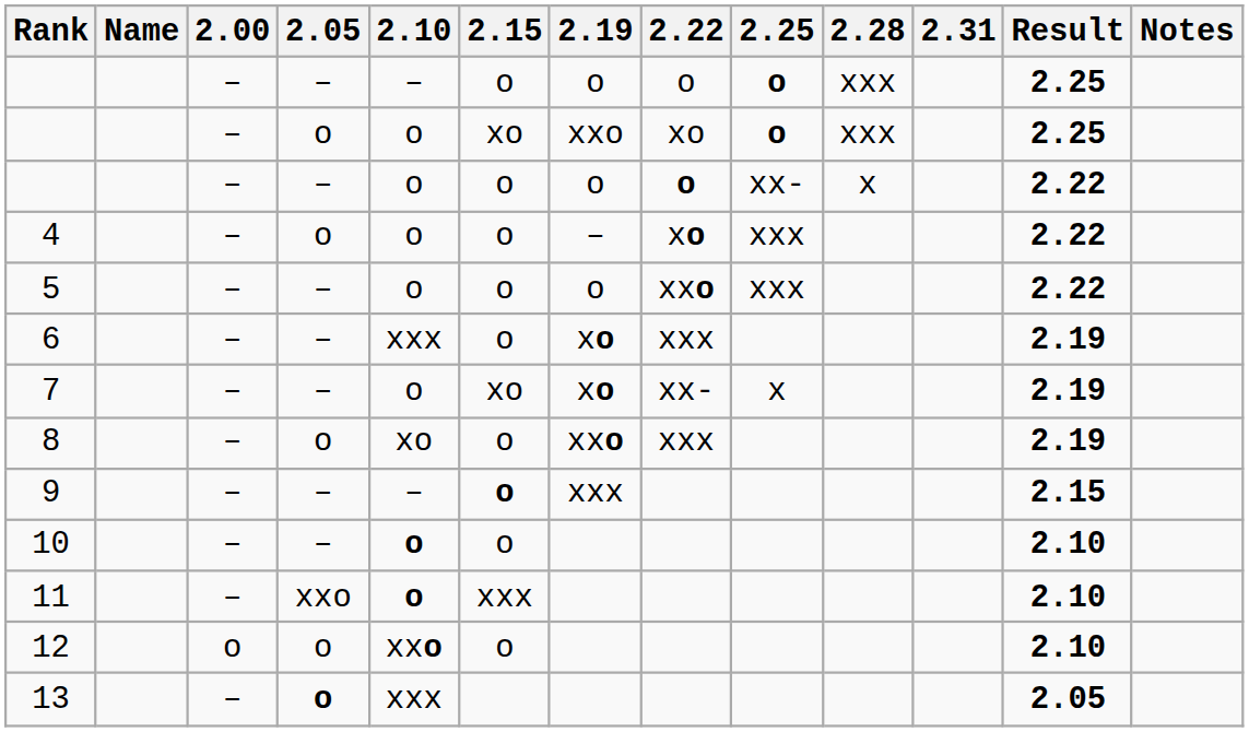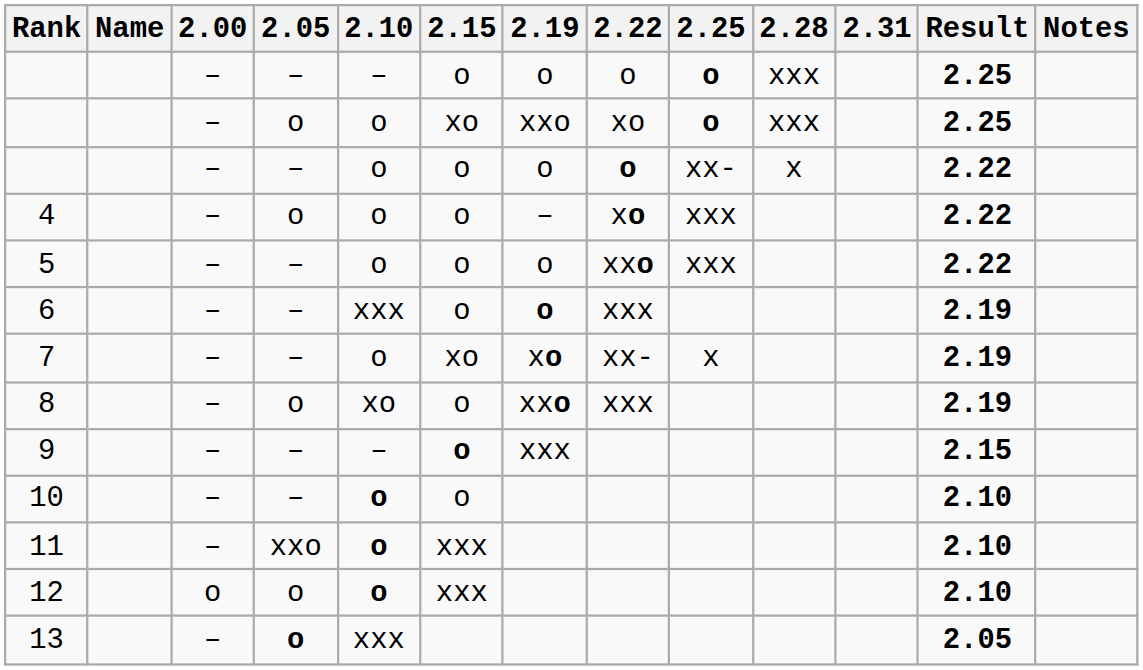 <table class="wikitable sortable" style="text-align:center">
 <tr>
 <th>Rank</th>
 <th>Name</th>
 <th class="unsortable">2.00</th>
 <th class="unsortable">2.05</th>
 <th class="unsortable">2.10</th>
 <th class="unsortable">2.15</th>
 <th class="unsortable">2.19</th>
 <th class="unsortable">2.22</th>
 <th class="unsortable">2.25</th>
 <th class="unsortable">2.28</th>
 <th class="unsortable">2.31</th>
 <th>Result</th>
 <th>Notes</th>
 </tr>
 <tr>
 <td></td>
 <td align="left"></td>
 <td>–</td>
 <td>–</td>
 <td>–</td>
 <td>o</td>
 <td>o</td>
 <td>o</td>
 <td><strong>o</strong></td>
 <td>xxx</td>
 <td></td>
 <td><strong>2.25</strong></td>
 <td></td>
 </tr>
 <tr>
 <td></td>
 <td align="left"></td>
 <td>–</td>
 <td>o</td>
 <td>o</td>
 <td>xo</td>
 <td>xxo</td>
 <td>xo</td>
 <td><strong>o</strong></td>
 <td>xxx</td>
 <td></td>
 <td><strong>2.25</strong></td>
 <td></td>
 </tr>
 <tr>
 <td></td>
 <td align="left"></td>
 <td>–</td>
 <td>–</td>
 <td>o</td>
 <td>o</td>
 <td>o</td>
 <td><strong>o</strong></td>
 <td>xx-</td>
 <td>x</td>
 <td></td>
 <td><strong>2.22</strong></td>
 <td></td>
 </tr>
 <tr>
 <td>4</td>
 <td align="left"></td>
 <td>–</td>
 <td>o</td>
 <td>o</td>
 <td>o</td>
 <td>–</td>
 <td>x<strong>o</strong></td>
 <td>xxx</td>
 <td></td>
 <td></td>
 <td><strong>2.22</strong></td>
 <td></td>
 </tr>
 <tr>
 <td>5</td>
 <td align="left"></td>
 <td>–</td>
 <td>–</td>
 <td>o</td>
 <td>o</td>
 <td>o</td>
 <td>xx<strong>o</strong></td>
 <td>xxx</td>
 <td></td>
 <td></td>
 <td><strong> 2.22 </strong></td>
 <td></td>
 </tr>
 <tr>
 <td>6</td>
 <td align="left"></td>
 <td>–</td>
 <td>–</td>
 <td>xxx</td>
 <td>o</td>
-<td>x<strong>o</strong></td>
+<td><strong>o</strong></td>
 <td>xxx</td>
 <td></td>
 <td></td>
 <td></td>
 <td><strong>2.19</strong></td>
 <td></td>
 </tr>
 <tr>
 <td>7</td>
 <td align="left"></td>
 <td>–</td>
 <td>–</td>
 <td>o</td>
 <td>xo</td>
 <td>x<strong>o</strong></td>
 <td>xx-</td>
 <td>x</td>
 <td></td>
 <td></td>
 <td><strong>2.19</strong></td>
 <td></td>
 </tr>
 <tr>
 <td>8</td>
 <td align="left"></td>
 <td>–</td>
 <td>o</td>
 <td>xo</td>
 <td>o</td>
 <td>xx<strong>o</strong></td>
 <td>xxx</td>
 <td></td>
 <td></td>
 <td></td>
 <td><strong>2.19</strong></td>
 <td></td>
 </tr>
 <tr>
 <td>9</td>
 <td align="left"></td>
 <td>–</td>
 <td>–</td>
 <td>–</td>
 <td><strong>o</strong></td>
 <td>xxx</td>
 <td></td>
 <td></td>
 <td></td>
 <td></td>
 <td><strong>2.15</strong></td>
 <td></td>
 </tr>
 <tr>
 <td>10</td>
 <td align="left"></td>
 <td>–</td>
 <td>–</td>
 <td><strong>o</strong></td>
 <td>o</td>
 <td></td>
 <td></td>
 <td></td>
 <td></td>
 <td></td>
 <td><strong>2.10</strong></td>
 <td></td>
 </tr>
 <tr>
 <td>11</td>
 <td align="left"></td>
 <td>–</td>
 <td>xxo</td>
 <td><strong>o</strong></td>
 <td>xxx</td>
 <td></td>
 <td></td>
 <td></td>
 <td></td>
 <td></td>
 <td><strong>2.10</strong></td>
 <td></td>
 </tr>
 <tr>
 <td>12</td>
 <td align="left"></td>
 <td>o</td>
 <td>o</td>
-<td>xx<strong>o</strong></td>
-<td>o</td>
+<td><strong>o</strong></td>
+<td>xxx</td>
 <td></td>
 <td></td>
 <td></td>
 <td></td>
 <td></td>
 <td><strong>2.10</strong></td>
 <td></td>
 </tr>
 <tr>
 <td>13</td>
 <td align="left"></td>
 <td>–</td>
 <td><strong>o</strong></td>
 <td>xxx</td>
 <td></td>
 <td></td>
 <td></td>
 <td></td>
 <td></td>
 <td></td>
 <td><strong>2.05</strong></td>
 <td></td>
 </tr>
 </table>
